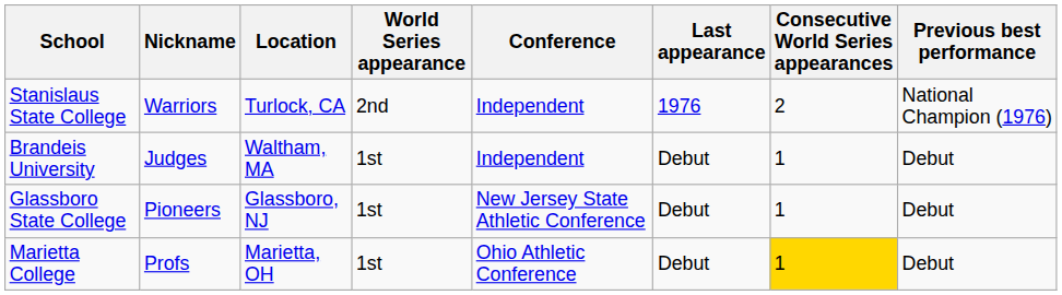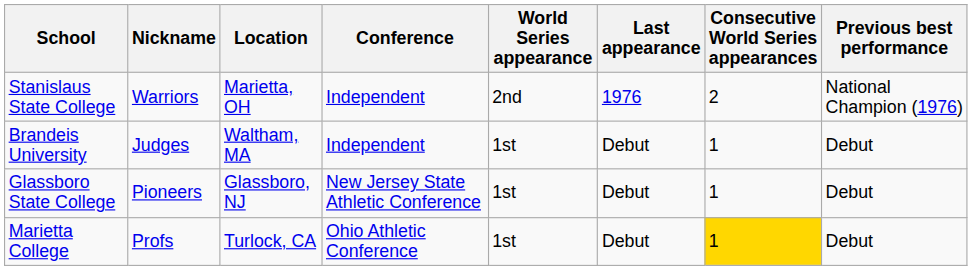 <table class="wikitable sortable">
 <tr>
 <th>School</th>
 <th>Nickname</th>
 <th>Location</th>
+<th>Conference</th>
 <th data-sort-type="number">World Series<br>appearance</th>
-<th>Conference</th>
 <th data-sort-type="number">Last<br>appearance</th>
 <th>Consecutive<br>World Series<br>appearances</th>
 <th>Previous best<br>performance</th>
 </tr>
 <tr>
 <td><a href='#'>Stanislaus State College</a></td>
 <td><a href='#'>Warriors</a></td>
-<td><a href='#'>Turlock, CA</a></td>
+<td><a href='#'>Marietta, OH</a></td>
+<td><a href='#'>Independent</a></td>
 <td>2nd</td>
-<td><a href='#'>Independent</a></td>
 <td><a href='#'>1976</a></td>
 <td>2</td>
 <td>National Champion (<a href='#'>1976</a>)</td>
 </tr>
 <tr>
 <td><a href='#'>Brandeis University</a></td>
 <td><a href='#'>Judges</a></td>
 <td><a href='#'>Waltham, MA</a></td>
+<td><a href='#'>Independent</a></td>
 <td>1st</td>
-<td><a href='#'>Independent</a></td>
 <td>Debut</td>
 <td>1</td>
 <td>Debut</td>
 </tr>
 <tr>
 <td><a href='#'>Glassboro State College</a></td>
 <td><a href='#'>Pioneers</a></td>
 <td><a href='#'>Glassboro, NJ</a></td>
+<td><a href='#'>New Jersey State Athletic Conference</a></td>
 <td>1st</td>
-<td><a href='#'>New Jersey State Athletic Conference</a></td>
 <td>Debut</td>
 <td>1</td>
 <td>Debut</td>
 </tr>
 <tr>
 <td><a href='#'>Marietta College</a></td>
 <td><a href='#'>Profs</a></td>
-<td><a href='#'>Marietta, OH</a></td>
+<td><a href='#'>Turlock, CA</a></td>
+<td><a href='#'>Ohio Athletic Conference</a></td>
 <td>1st</td>
-<td><a href='#'>Ohio Athletic Conference</a></td>
 <td>Debut</td>
 <td style="background: gold;">1</td>
 <td>Debut</td>
 </tr>
 </table>
